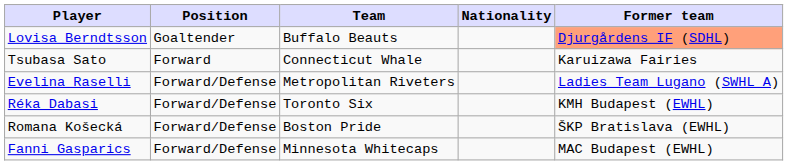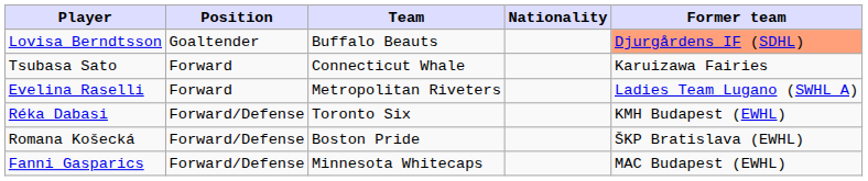 <table class="wikitable">
 <tr>
 <th style="background:#ddf;">Player</th>
 <th style="background:#ddf;">Position</th>
 <th style="background:#ddf;">Team</th>
 <th style="background:#ddf;">Nationality</th>
 <th style="background:#ddf;">Former team</th>
 </tr>
 <tr>
 <td align=left><a href='#'>Lovisa Berndtsson</a></td>
 <td>Goaltender</td>
 <td align=left>Buffalo Beauts</td>
 <td></td>
 <td style="background: lightsalmon;"><a href='#'>Djurgårdens IF</a> (<a href='#'>SDHL</a>)</td>
 </tr>
 <tr>
 <td align=left>Tsubasa Sato</td>
 <td>Forward</td>
 <td align=left>Connecticut Whale</td>
 <td></td>
 <td>Karuizawa Fairies</td>
 </tr>
 <tr>
 <td align=left><a href='#'>Evelina Raselli</a></td>
-<td>Forward/Defense</td>
+<td>Forward</td>
 <td align=left>Metropolitan Riveters</td>
 <td></td>
 <td><a href='#'>Ladies Team Lugano</a> (<a href='#'>SWHL A</a>)</td>
 </tr>
 <tr>
 <td align=left><a href='#'>Réka Dabasi</a></td>
 <td>Forward/Defense</td>
 <td align=left>Toronto Six</td>
 <td></td>
 <td>KMH Budapest (<a href='#'>EWHL</a>)</td>
 </tr>
 <tr>
 <td align=left>Romana Košecká</td>
 <td>Forward/Defense</td>
 <td align=left>Boston Pride</td>
 <td></td>
 <td>ŠKP Bratislava (EWHL)</td>
 </tr>
 <tr>
 <td align=left><a href='#'>Fanni Gasparics</a></td>
 <td>Forward/Defense</td>
 <td align=left>Minnesota Whitecaps</td>
 <td></td>
 <td>MAC Budapest (EWHL)</td>
 </tr>
 </table>
